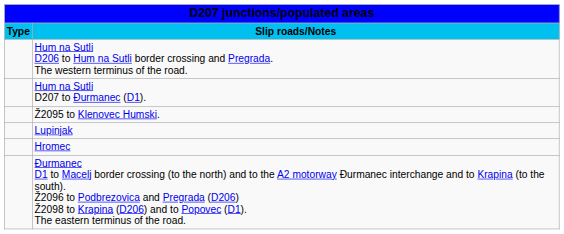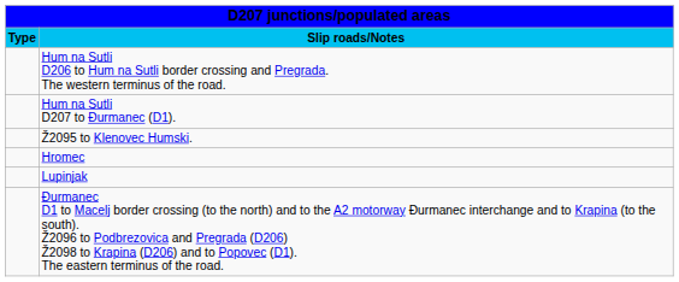 <table class="wikitable">
 <tr>
 <td colspan=2 bgcolor=blue align=center style=margin-top:15><span><big><strong>D207 junctions/populated areas</strong></big></span></td>
 </tr>
 <tr>
 <td align=center bgcolor=00c0f0><strong>Type</strong></td>
 <td align=center bgcolor=00c0f0><strong>Slip roads/Notes</strong></td>
 </tr>
 <tr>
 <td></td>
 <td><a href='#'>Hum na Sutli</a><br> <a href='#'>D206</a> to <a href='#'>Hum na Sutli</a> border crossing and <a href='#'>Pregrada</a>.<br>The western terminus of the road.</td>
 </tr>
 <tr>
 <td></td>
 <td><a href='#'>Hum na Sutli</a><br> D207 to <a href='#'>Đurmanec</a> (<a href='#'>D1</a>).</td>
 </tr>
 <tr>
 <td></td>
 <td>Ž2095 to <a href='#'>Klenovec Humski</a>.</td>
 </tr>
 <tr>
 <td></td>
-<td><a href='#'>Lupinjak</a></td>
+<td><a href='#'>Hromec</a></td>
 </tr>
 <tr>
 <td></td>
-<td><a href='#'>Hromec</a></td>
+<td><a href='#'>Lupinjak</a></td>
 </tr>
 <tr>
 <td></td>
 <td><a href='#'>Đurmanec</a><br> <a href='#'>D1</a> to <a href='#'>Macelj</a> border crossing (to the north) and to  the <a href='#'>A2 motorway</a> Đurmanec interchange and to <a href='#'>Krapina</a> (to the south).<br>Ž2096 to <a href='#'>Podbrezovica</a> and <a href='#'>Pregrada</a> (<a href='#'>D206</a>)<br>Ž2098 to <a href='#'>Krapina</a> (<a href='#'>D206</a>) and to <a href='#'>Popovec</a> (<a href='#'>D1</a>).<br>The eastern terminus of the road.</td>
 </tr>
 </table>
